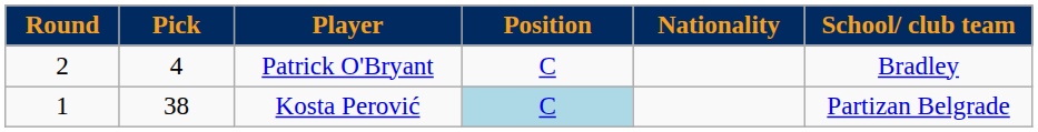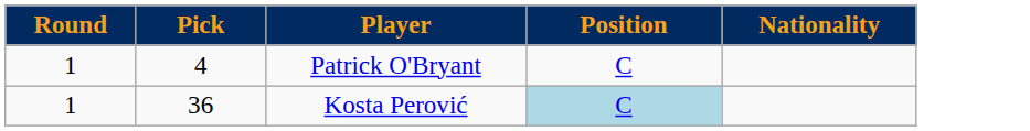 <table class="wikitable sortable sortable">
 <tr>
 <th style="background:#002A60;color: #F9A01C" width="10%">Round</th>
 <th style="background:#002A60;color: #F9A01C" width="10%">Pick</th>
 <th style="background:#002A60;color: #F9A01C" width="20%">Player</th>
 <th style="background:#002A60;color: #F9A01C" width="15%">Position</th>
 <th style="background:#002A60;color: #F9A01C" width="15%">Nationality</th>
-<th style="background:#002A60;color: #F9A01C" width="20%">School/ club team</th>
 </tr>
 <tr style="text-align: center">
-<td>2</td>
+<td>1</td>
 <td>4</td>
 <td><a href='#'>Patrick O'Bryant</a></td>
 <td><a href='#'>C</a></td>
 <td></td>
-<td><a href='#'>Bradley</a></td>
 </tr>
 <tr style="text-align: center">
 <td>1</td>
-<td>38</td>
+<td>36</td>
 <td><a href='#'>Kosta Perović</a></td>
 <td style="background: lightblue;"><a href='#'>C</a></td>
 <td></td>
-<td> <a href='#'>Partizan Belgrade</a></td>
 </tr>
 </table>
